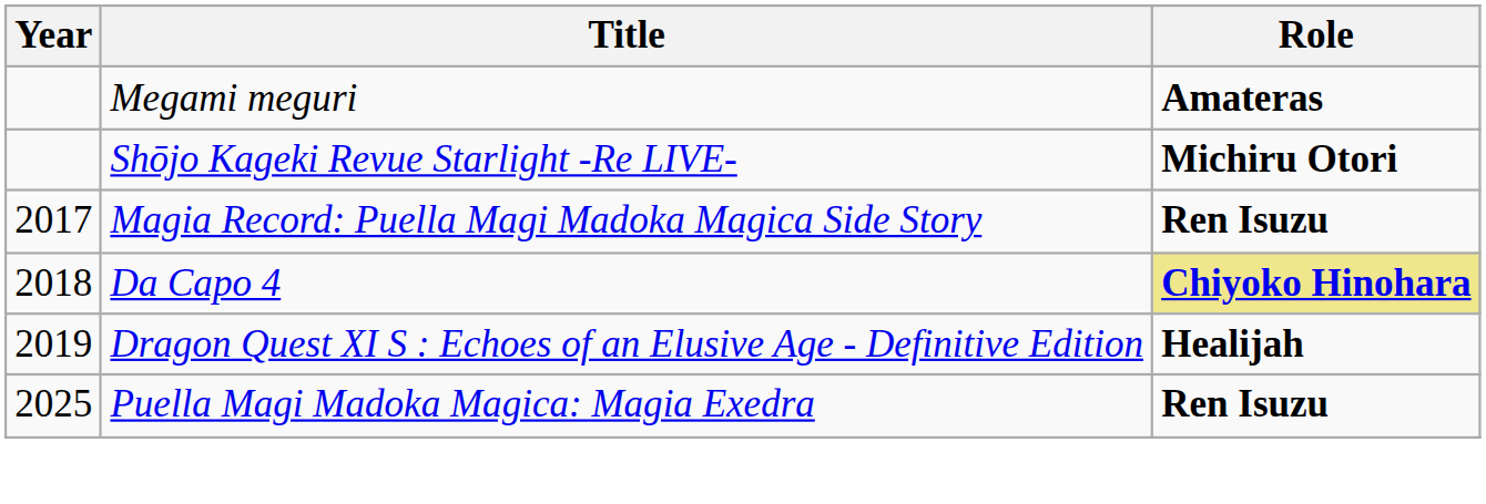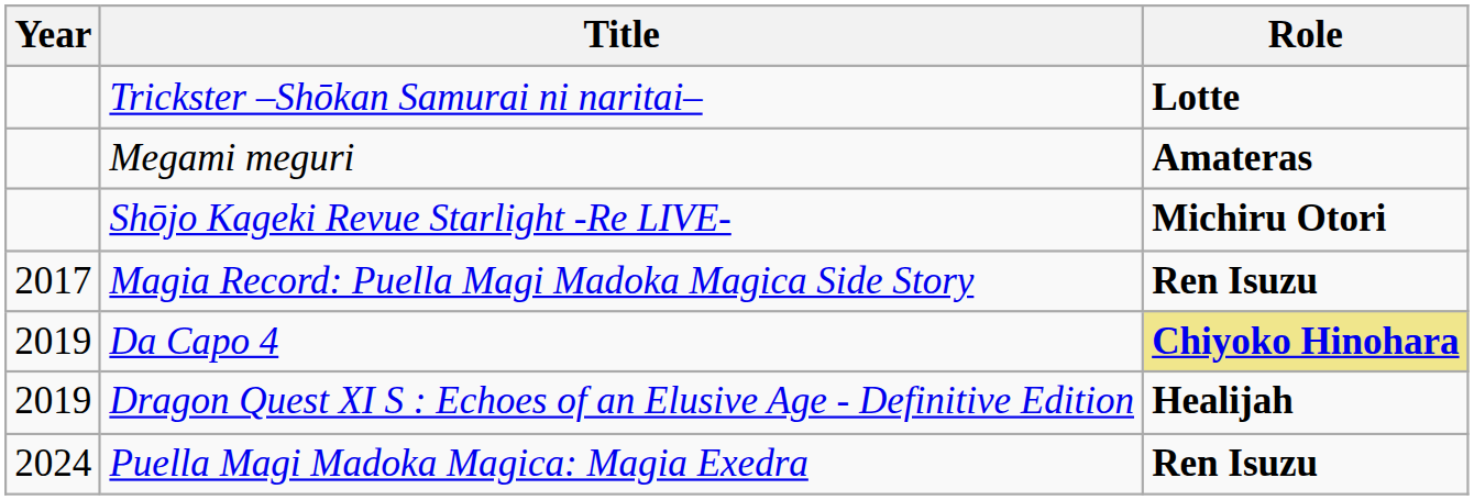 <table class="wikitable">
 <tr>
 <th>Year</th>
 <th>Title</th>
 <th>Role</th>
+</tr>
+<tr>
+<td></td>
+<td><em><a href='#'>Trickster –Shōkan Samurai ni naritai–</a></em></td>
+<td><strong>Lotte</strong></td>
 </tr>
 <tr>
 <td></td>
 <td><em>Megami meguri</em></td>
 <td><strong>Amateras</strong></td>
 </tr>
 <tr>
 <td></td>
 <td><em><a href='#'>Shōjo Kageki Revue Starlight -Re LIVE-</a></em></td>
 <td><strong>Michiru Otori</strong></td>
 </tr>
 <tr>
 <td>2017</td>
 <td><em><a href='#'>Magia Record: Puella Magi Madoka Magica Side Story</a></em></td>
 <td><strong>Ren Isuzu</strong></td>
 </tr>
 <tr>
-<td>2018</td>
+<td>2019</td>
 <td><em><a href='#'>Da Capo 4</a></em></td>
 <td style="background: khaki;"><strong><a href='#'>Chiyoko Hinohara</a></strong></td>
 </tr>
 <tr>
 <td>2019</td>
 <td><em><a href='#'>Dragon Quest XI S : Echoes of an Elusive Age - Definitive Edition</a></em></td>
 <td><strong>Healijah</strong></td>
 </tr>
 <tr>
-<td>2025</td>
+<td>2024</td>
 <td><em><a href='#'>Puella Magi Madoka Magica: Magia Exedra</a></em></td>
 <td><strong>Ren Isuzu</strong></td>
 </tr>
 </table>
